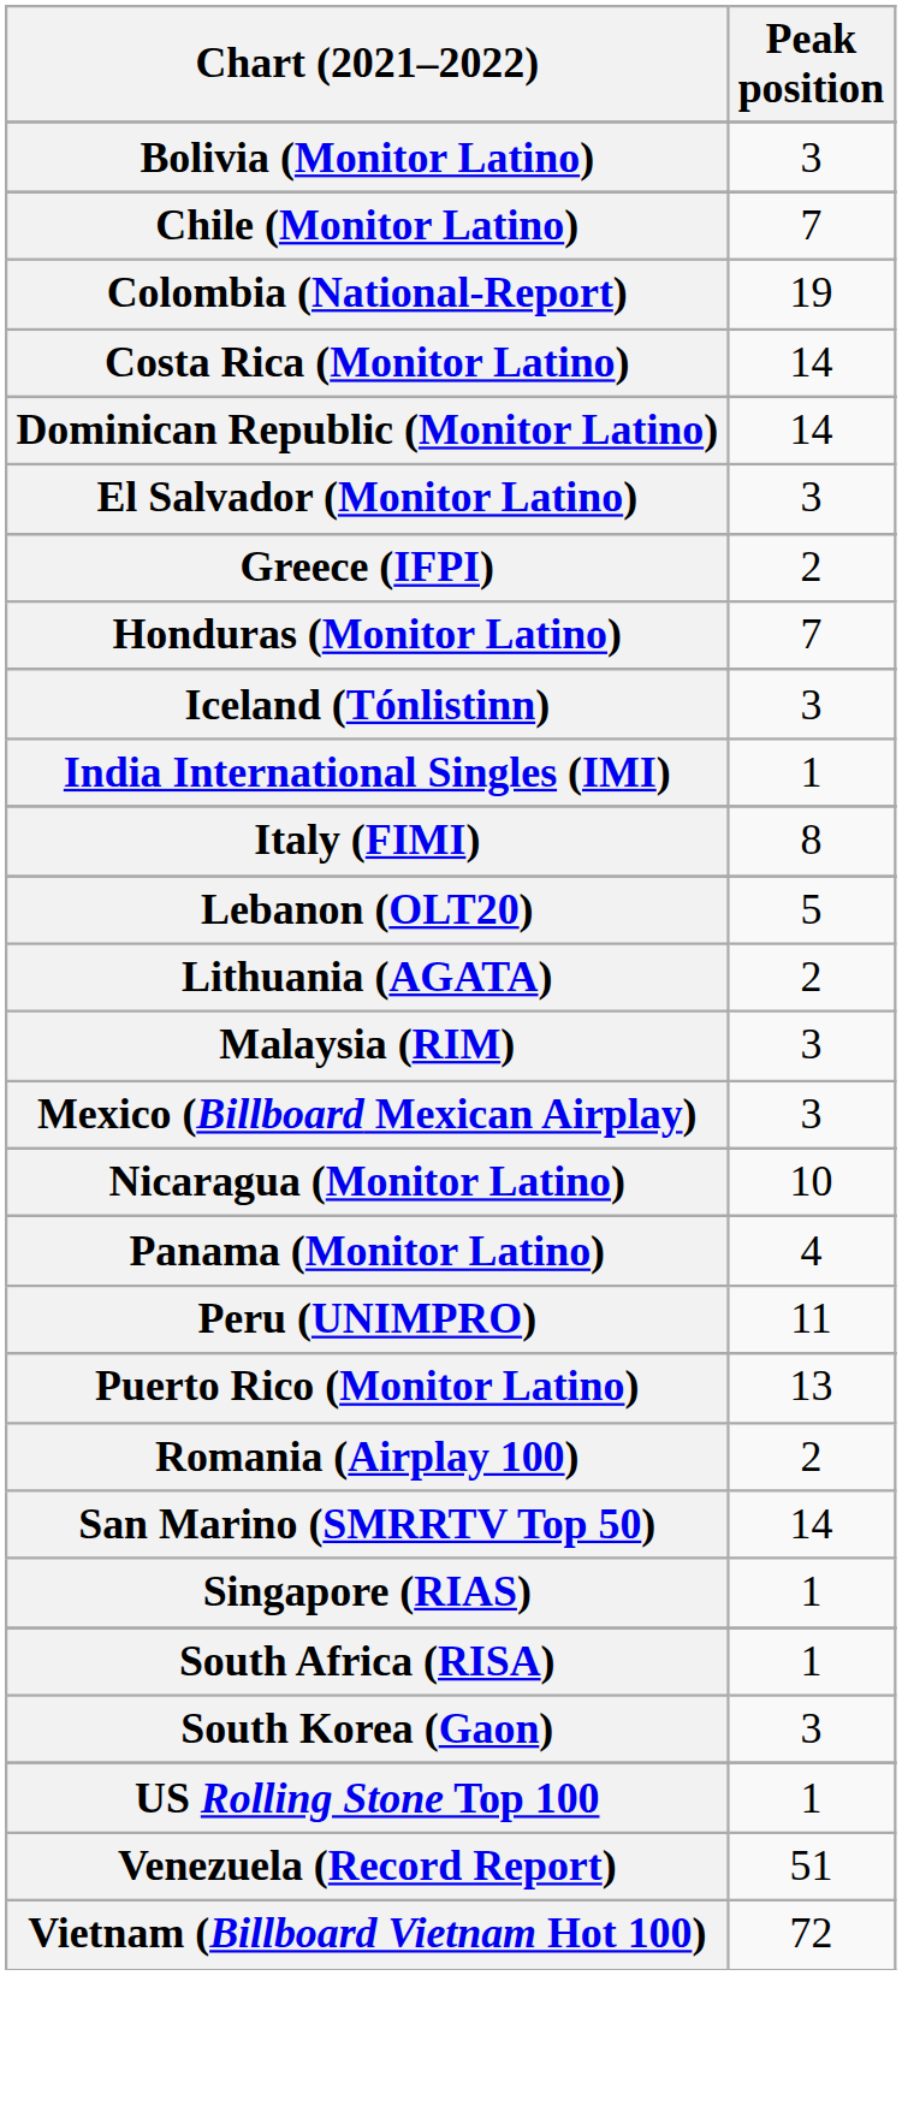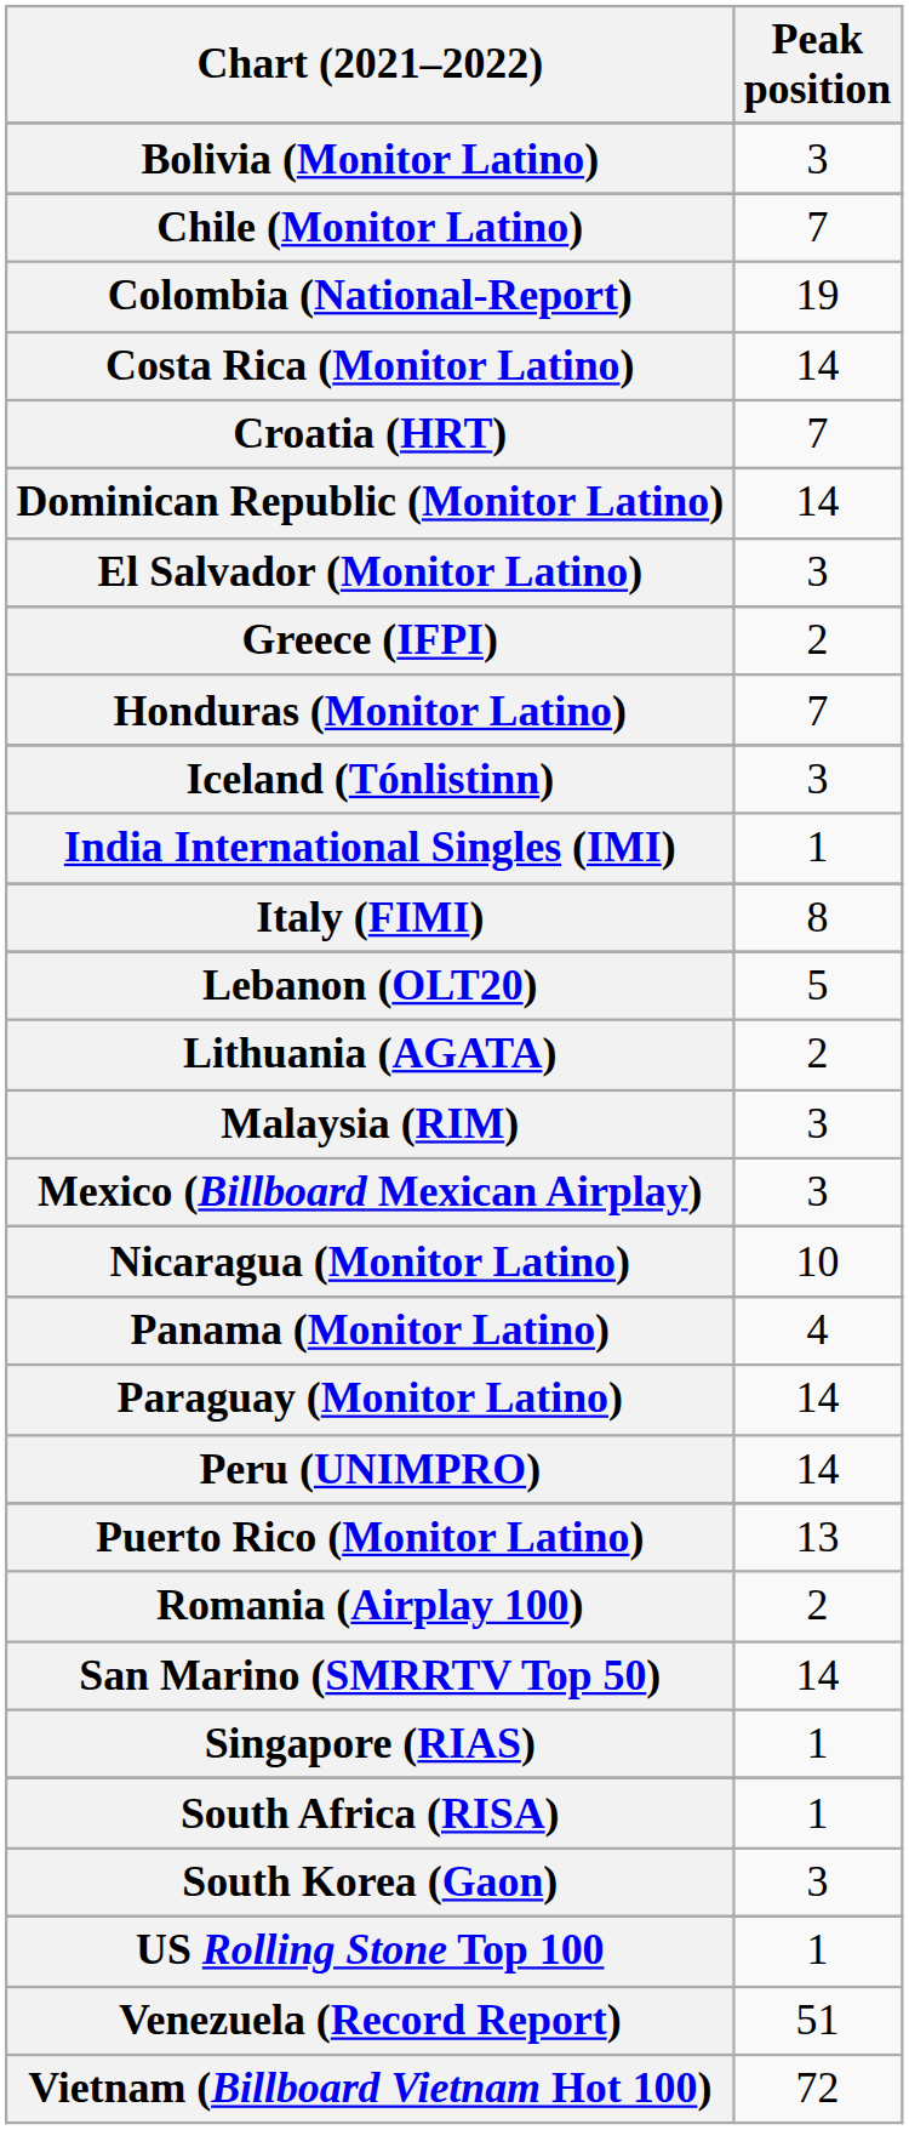 <table class="wikitable sortable plainrowheaders" style="text-align:center">
 <tr>
 <th scope="col">Chart (2021–2022)</th>
 <th scope="col">Peak<br>position</th>
 </tr>
 <tr>
 </tr>
 <tr>
 </tr>
 <tr>
 </tr>
 <tr>
 </tr>
 <tr>
 </tr>
 <tr>
 <th scope="row">Bolivia (<a href='#'>Monitor Latino</a>)</th>
 <td>3</td>
 </tr>
 <tr>
 </tr>
 <tr>
 </tr>
 <tr>
 </tr>
 <tr>
 </tr>
 <tr>
 <th scope="row">Chile (<a href='#'>Monitor Latino</a>)</th>
 <td>7</td>
 </tr>
 <tr>
 <th scope="row">Colombia (<a href='#'>National-Report</a>)</th>
 <td>19</td>
 </tr>
 <tr>
 <th scope="row">Costa Rica (<a href='#'>Monitor Latino</a>)</th>
 <td>14</td>
+</tr>
+<tr>
+<th scope="row">Croatia (<a href='#'>HRT</a>)</th>
+<td>7</td>
 </tr>
 <tr>
 </tr>
 <tr>
 </tr>
 <tr>
 <th scope="row">Dominican Republic (<a href='#'>Monitor Latino</a>)</th>
 <td>14</td>
 </tr>
 <tr>
 <th scope="row">El Salvador (<a href='#'>Monitor Latino</a>)</th>
 <td>3</td>
 </tr>
 <tr>
 </tr>
 <tr>
 </tr>
 <tr>
 </tr>
 <tr>
 </tr>
 <tr>
 <th scope="row">Greece (<a href='#'>IFPI</a>)</th>
 <td>2</td>
 </tr>
 <tr>
 <th scope="row">Honduras (<a href='#'>Monitor Latino</a>)</th>
 <td>7</td>
 </tr>
 <tr>
 </tr>
 <tr>
 </tr>
 <tr>
 </tr>
 <tr>
 <th scope="row">Iceland (<a href='#'>Tónlistinn</a>)</th>
 <td>3</td>
 </tr>
 <tr>
 <th scope="row"><a href='#'>India International Singles</a> (<a href='#'>IMI</a>)</th>
 <td>1</td>
 </tr>
 <tr>
 </tr>
 <tr>
 <th scope="row">Italy (<a href='#'>FIMI</a>)</th>
 <td>8</td>
 </tr>
 <tr>
 </tr>
 <tr>
 <th scope="row">Lebanon (<a href='#'>OLT20</a>)</th>
 <td>5</td>
 </tr>
 <tr>
 <th scope="row">Lithuania (<a href='#'>AGATA</a>)</th>
 <td>2</td>
 </tr>
 <tr>
 <th scope="row">Malaysia (<a href='#'>RIM</a>)</th>
 <td>3</td>
 </tr>
 <tr>
 <th scope="row">Mexico (<a href='#'><em>Billboard</em> Mexican Airplay</a>)</th>
 <td>3</td>
 </tr>
 <tr>
 </tr>
 <tr>
 </tr>
 <tr>
 </tr>
 <tr>
 <th scope="row">Nicaragua (<a href='#'>Monitor Latino</a>)</th>
 <td>10</td>
 </tr>
 <tr>
 </tr>
 <tr>
 <th scope="row">Panama (<a href='#'>Monitor Latino</a>)</th>
 <td>4</td>
 </tr>
 <tr>
+<th scope="row">Paraguay (<a href='#'>Monitor Latino</a>)</th>
+<td>14</td>
+</tr>
+<tr>
 <th scope="row">Peru (<a href='#'>UNIMPRO</a>)</th>
-<td>11</td>
+<td>14</td>
 </tr>
 <tr>
 </tr>
 <tr>
 </tr>
 <tr>
 </tr>
 <tr>
 <th scope="row">Puerto Rico (<a href='#'>Monitor Latino</a>)</th>
 <td>13</td>
 </tr>
 <tr>
 <th scope="row">Romania (<a href='#'>Airplay 100</a>)</th>
 <td>2</td>
 </tr>
 <tr>
 <th scope="row">San Marino (<a href='#'>SMRRTV Top 50</a>)</th>
 <td>14</td>
 </tr>
 <tr>
 <th scope="row">Singapore (<a href='#'>RIAS</a>)</th>
 <td>1</td>
 </tr>
 <tr>
 </tr>
 <tr>
 </tr>
 <tr>
 <th scope="row">South Africa (<a href='#'>RISA</a>)</th>
 <td>1</td>
 </tr>
 <tr>
 <th scope="row">South Korea (<a href='#'>Gaon</a>)</th>
 <td>3</td>
 </tr>
 <tr>
 </tr>
 <tr>
 </tr>
 <tr>
 </tr>
 <tr>
 </tr>
 <tr>
 </tr>
 <tr>
 </tr>
 <tr>
 </tr>
 <tr>
 </tr>
 <tr>
 </tr>
 <tr>
 </tr>
 <tr>
 </tr>
 <tr>
 <th scope="row">US <a href='#'><em>Rolling Stone</em> Top 100</a></th>
 <td>1</td>
 </tr>
 <tr>
 <th scope="row">Venezuela (<a href='#'>Record Report</a>)</th>
 <td>51</td>
 </tr>
 <tr>
 <th scope="row">Vietnam (<a href='#'><em>Billboard Vietnam</em> Hot 100</a>)</th>
 <td>72</td>
 </tr>
 </table>
